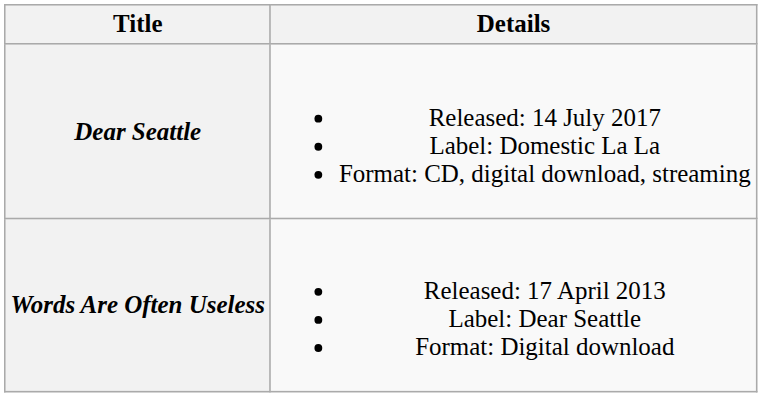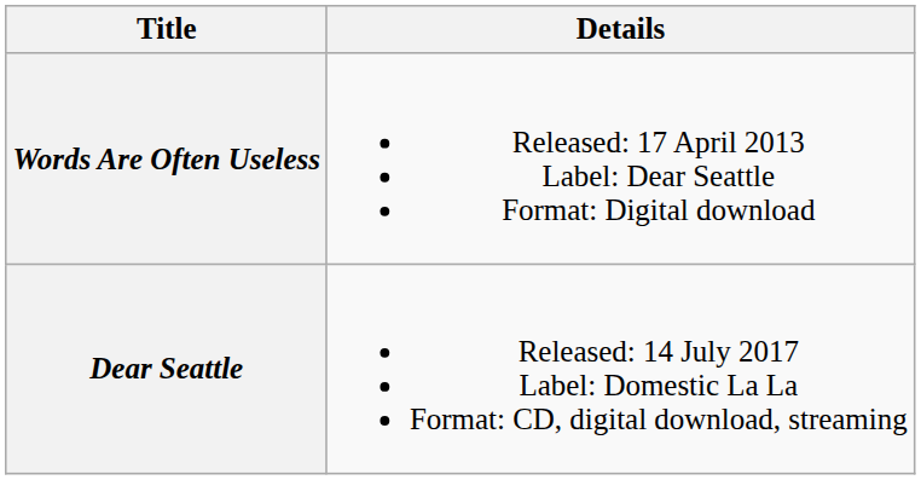 <table class="wikitable plainrowheaders" style="text-align:center;" border="1">
 <tr>
 <th>Title</th>
 <th>Details</th>
 </tr>
 <tr>
+<th scope="row"><em>Words Are Often Useless</em></th>
+<td><br><ul><li>Released: 17 April 2013</li><li>Label: Dear Seattle</li><li>Format: Digital download</li></ul></td>
+</tr>
+<tr>
 <th scope="row"><em>Dear Seattle</em></th>
 <td><br><ul><li>Released: 14 July 2017</li><li>Label: Domestic La La</li><li>Format: CD, digital download, streaming</li></ul></td>
 </tr>
-<tr>
-<th scope="row"><em>Words Are Often Useless</em></th>
-<td><br><ul><li>Released: 17 April 2013</li><li>Label: Dear Seattle</li><li>Format: Digital download</li></ul></td>
-</tr>
 </table>
